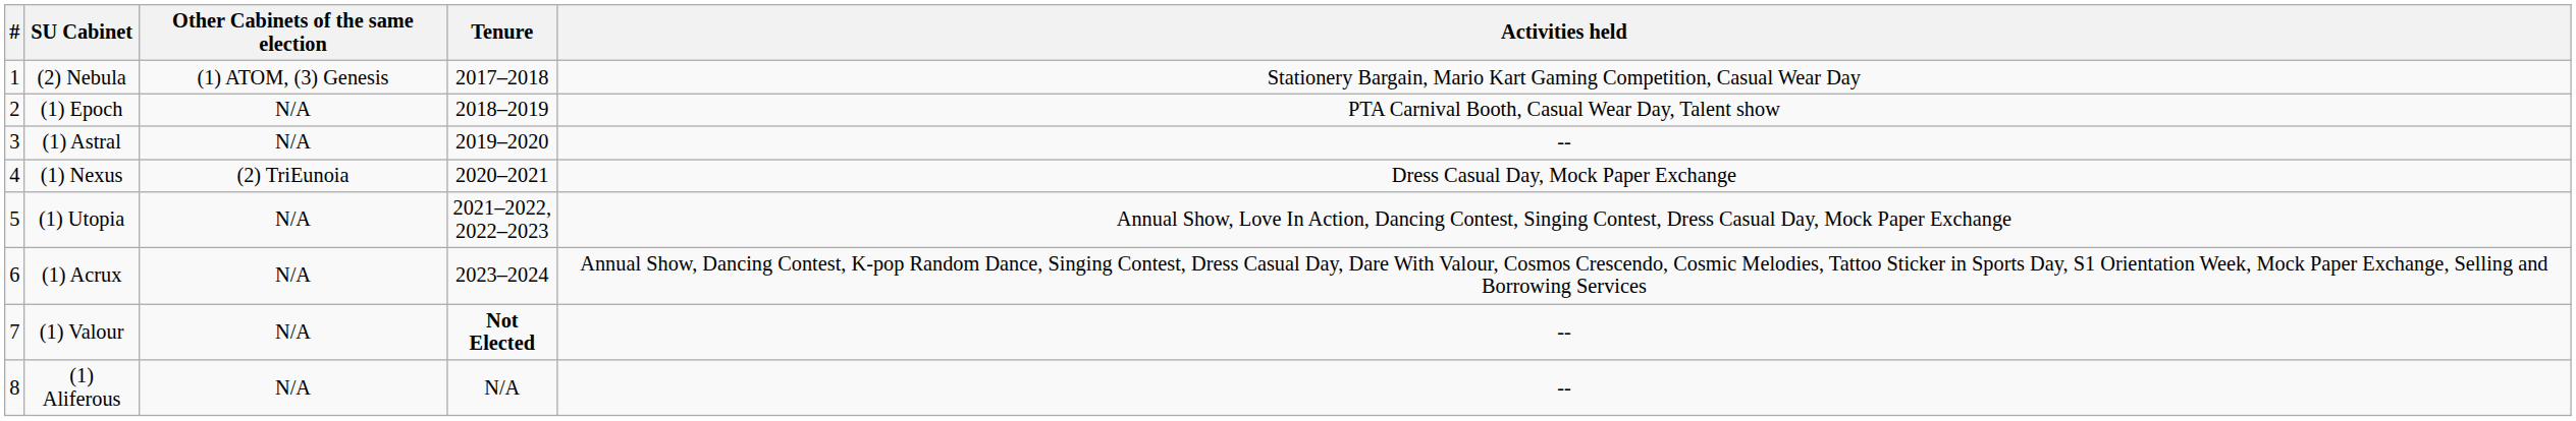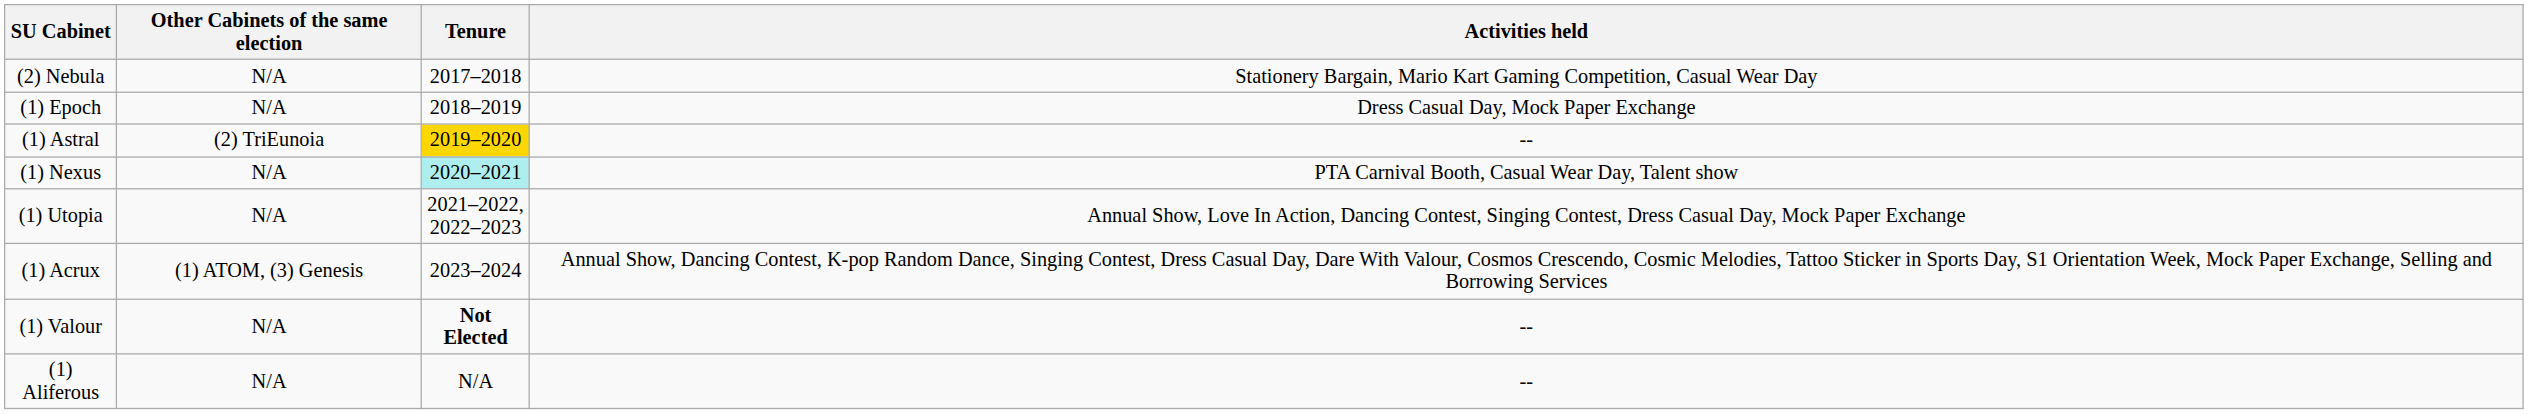 <table class="wikitable" style="text-align: center" width="100%">
 <tr>
-<th>#</th>
 <th>SU Cabinet</th>
 <th>Other Cabinets of the same election</th>
 <th>Tenure</th>
 <th>Activities held</th>
 </tr>
 <tr>
-<td>1</td>
 <td>(2) Nebula</td>
-<td>(1) ATOM, (3) Genesis</td>
+<td>N/A</td>
 <td>2017–2018</td>
 <td>Stationery Bargain, Mario Kart Gaming Competition, Casual Wear Day</td>
 </tr>
 <tr>
-<td>2</td>
 <td>(1) Epoch</td>
 <td>N/A</td>
 <td>2018–2019</td>
+<td>Dress Casual Day, Mock Paper Exchange</td>
+</tr>
+<tr>
+<td>(1) Astral</td>
+<td>(2) TriEunoia</td>
+<td style="background: gold;">2019–2020</td>
+<td>--</td>
+</tr>
+<tr>
+<td>(1) Nexus</td>
+<td>N/A</td>
+<td style="background: paleturquoise;">2020–2021</td>
 <td>PTA Carnival Booth, Casual Wear Day, Talent show</td>
 </tr>
 <tr>
-<td>3</td>
-<td>(1) Astral</td>
-<td>N/A</td>
-<td>2019–2020</td>
-<td>--</td>
-</tr>
-<tr>
-<td>4</td>
-<td>(1) Nexus</td>
-<td>(2) TriEunoia</td>
-<td>2020–2021</td>
-<td>Dress Casual Day, Mock Paper Exchange</td>
-</tr>
-<tr>
-<td>5</td>
 <td>(1) Utopia</td>
 <td>N/A</td>
 <td>2021–2022,<br>2022–2023</td>
 <td>Annual Show, Love In Action, Dancing Contest, Singing Contest, Dress Casual Day, Mock Paper Exchange</td>
 </tr>
 <tr>
-<td>6</td>
 <td>(1) Acrux</td>
-<td>N/A</td>
+<td>(1) ATOM, (3) Genesis</td>
 <td>2023–2024</td>
 <td>Annual Show, Dancing Contest, K-pop Random Dance, Singing Contest, Dress Casual Day, Dare With Valour, Cosmos Crescendo, Cosmic Melodies, Tattoo Sticker in Sports Day, S1 Orientation Week, Mock Paper Exchange, Selling and Borrowing Services</td>
 </tr>
 <tr>
-<td>7</td>
 <td>(1) Valour</td>
 <td>N/A</td>
 <td><strong>Not Elected</strong></td>
 <td>--</td>
 </tr>
 <tr>
-<td>8</td>
 <td>(1) Aliferous</td>
 <td>N/A</td>
 <td>N/A</td>
 <td>--</td>
 </tr>
 </table>
